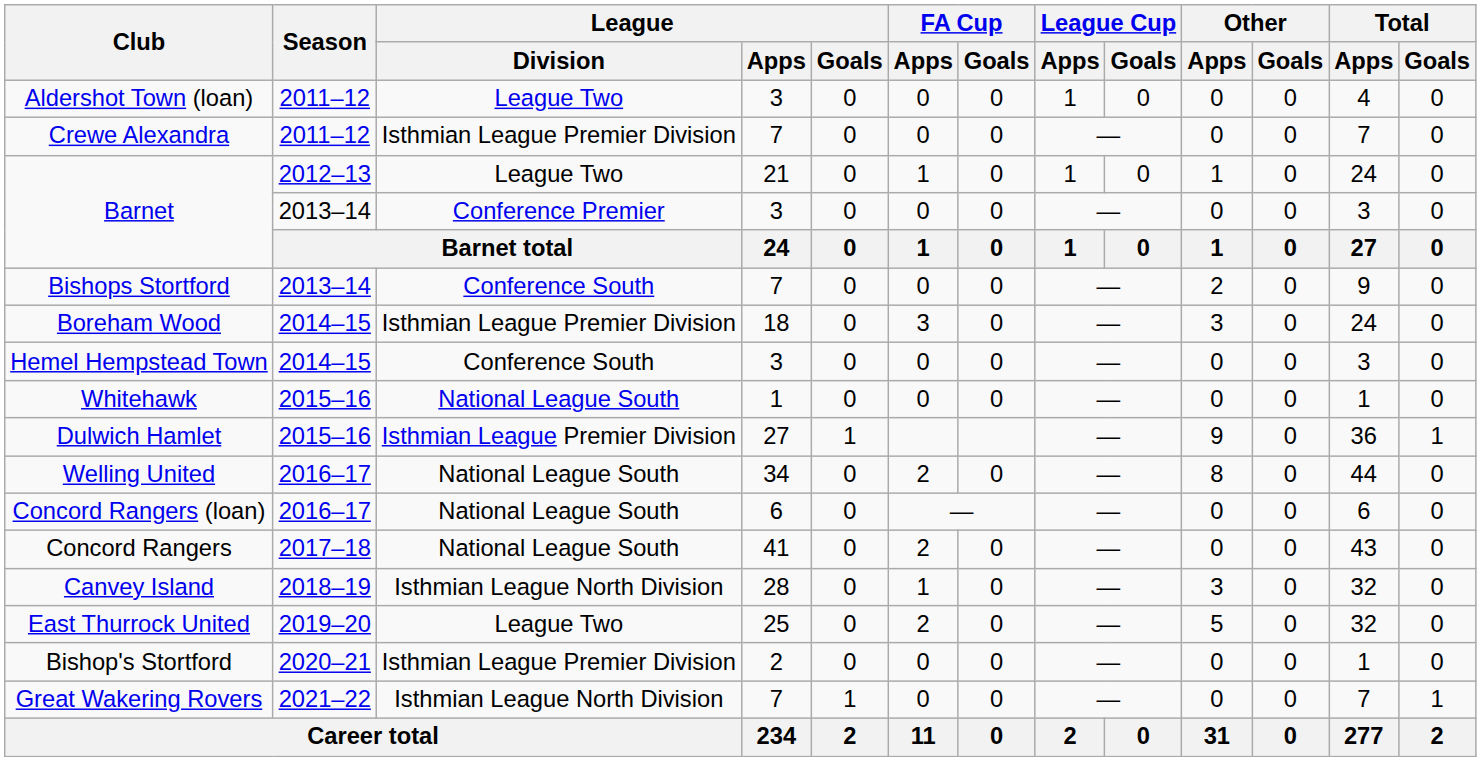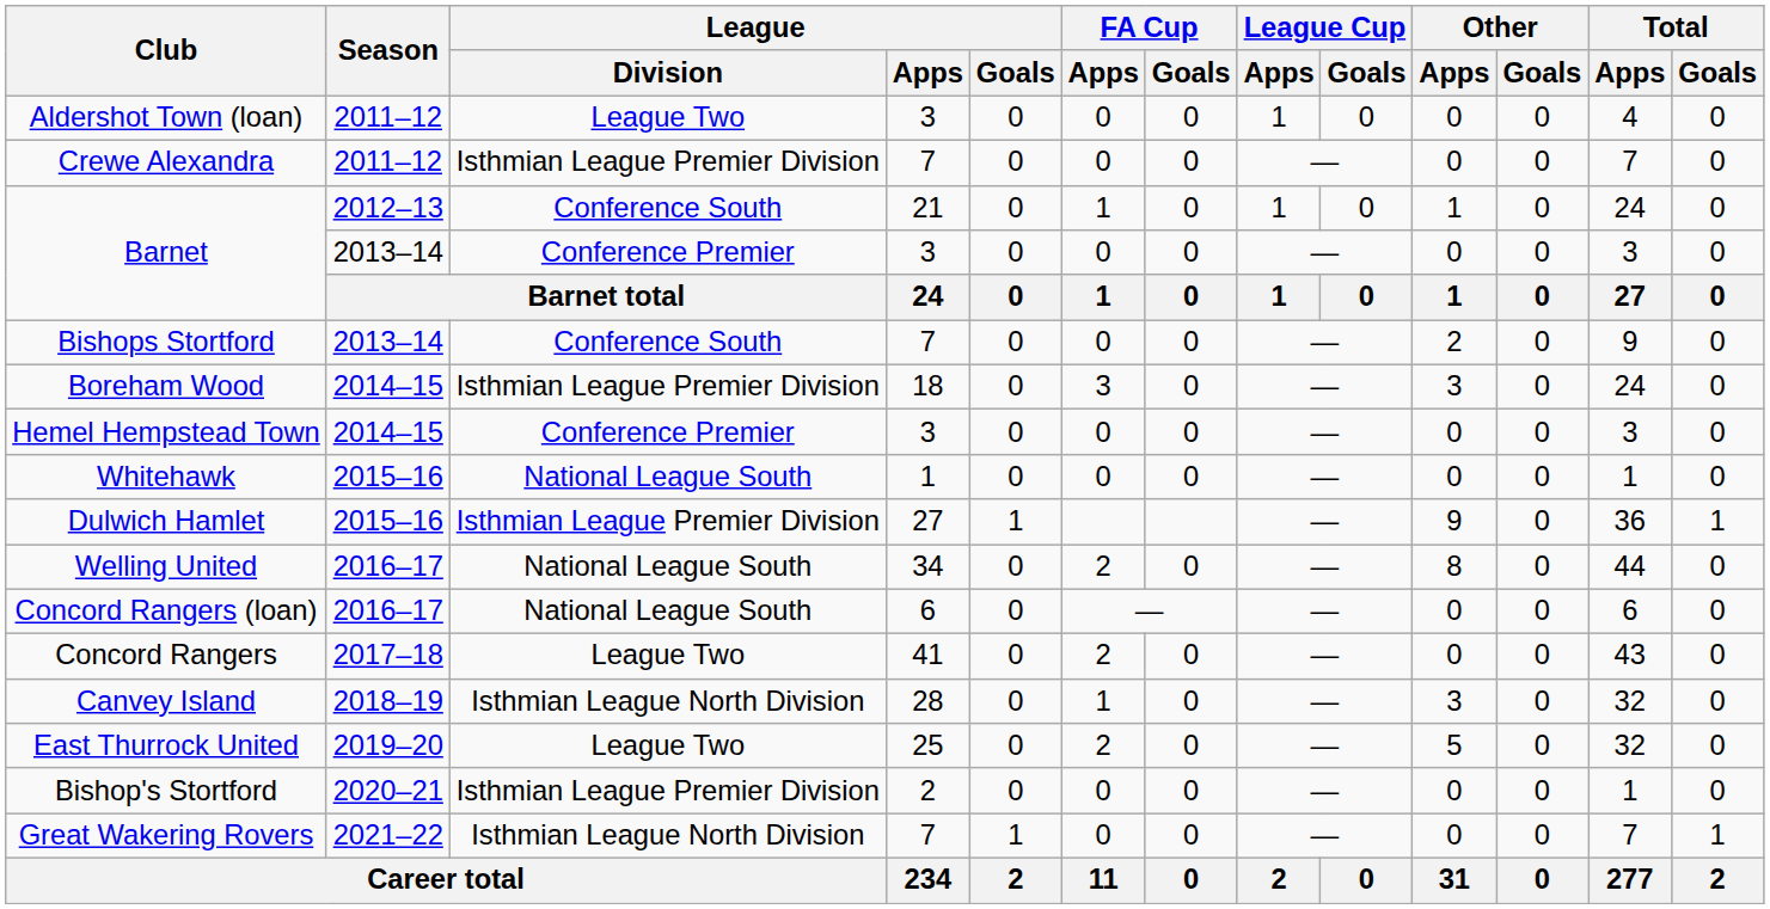 <table class="wikitable" style="text-align:center">
 <tr>
 <th rowspan="2">Club</th>
 <th rowspan="2">Season</th>
 <th colspan="3">League</th>
 <th colspan="2"><a href='#'>FA Cup</a></th>
 <th colspan="2"><a href='#'>League Cup</a></th>
 <th colspan="2">Other</th>
 <th colspan="2">Total</th>
 </tr>
 <tr>
 <th>Division</th>
 <th>Apps</th>
 <th>Goals</th>
 <th>Apps</th>
 <th>Goals</th>
 <th>Apps</th>
 <th>Goals</th>
 <th>Apps</th>
 <th>Goals</th>
 <th>Apps</th>
 <th>Goals</th>
 </tr>
 <tr>
 <td><a href='#'>Aldershot Town</a> (loan)</td>
 <td><a href='#'>2011–12</a></td>
 <td><a href='#'>League Two</a></td>
 <td>3</td>
 <td>0</td>
 <td>0</td>
 <td>0</td>
 <td>1</td>
 <td>0</td>
 <td>0</td>
 <td>0</td>
 <td>4</td>
 <td>0</td>
 </tr>
 <tr>
 <td><a href='#'>Crewe Alexandra</a></td>
 <td><a href='#'>2011–12</a></td>
 <td>Isthmian League Premier Division</td>
 <td>7</td>
 <td>0</td>
 <td>0</td>
 <td>0</td>
 <td colspan="2">—</td>
 <td>0</td>
 <td>0</td>
 <td>7</td>
 <td>0</td>
 </tr>
 <tr>
 <td rowspan="3"><a href='#'>Barnet</a></td>
 <td><a href='#'>2012–13</a></td>
-<td>League Two</td>
+<td><a href='#'>Conference South</a></td>
 <td>21</td>
 <td>0</td>
 <td>1</td>
 <td>0</td>
 <td>1</td>
 <td>0</td>
 <td>1</td>
 <td>0</td>
 <td>24</td>
 <td>0</td>
 </tr>
 <tr>
 <td>2013–14</td>
 <td><a href='#'>Conference Premier</a></td>
 <td>3</td>
 <td>0</td>
 <td>0</td>
 <td>0</td>
 <td colspan="2">—</td>
 <td>0</td>
 <td>0</td>
 <td>3</td>
 <td>0</td>
 </tr>
 <tr>
 <th colspan="2">Barnet total</th>
 <th>24</th>
 <th>0</th>
 <th>1</th>
 <th>0</th>
 <th>1</th>
 <th>0</th>
 <th>1</th>
 <th>0</th>
 <th>27</th>
 <th>0</th>
 </tr>
 <tr>
 <td><a href='#'>Bishops Stortford</a></td>
 <td><a href='#'>2013–14</a></td>
 <td><a href='#'>Conference South</a></td>
 <td>7</td>
 <td>0</td>
 <td>0</td>
 <td>0</td>
 <td colspan="2">—</td>
 <td>2</td>
 <td>0</td>
 <td>9</td>
 <td>0</td>
 </tr>
 <tr>
 <td><a href='#'>Boreham Wood</a></td>
 <td><a href='#'>2014–15</a></td>
 <td>Isthmian League Premier Division</td>
 <td>18</td>
 <td>0</td>
 <td>3</td>
 <td>0</td>
 <td colspan="2">—</td>
 <td>3</td>
 <td>0</td>
 <td>24</td>
 <td>0</td>
 </tr>
 <tr>
 <td><a href='#'>Hemel Hempstead Town</a></td>
 <td><a href='#'>2014–15</a></td>
-<td>Conference South</td>
+<td><a href='#'>Conference Premier</a></td>
 <td>3</td>
 <td>0</td>
 <td>0</td>
 <td>0</td>
 <td colspan="2">—</td>
 <td>0</td>
 <td>0</td>
 <td>3</td>
 <td>0</td>
 </tr>
 <tr>
 <td><a href='#'>Whitehawk</a></td>
 <td><a href='#'>2015–16</a></td>
 <td><a href='#'>National League South</a></td>
 <td>1</td>
 <td>0</td>
 <td>0</td>
 <td>0</td>
 <td colspan="2">—</td>
 <td>0</td>
 <td>0</td>
 <td>1</td>
 <td>0</td>
 </tr>
 <tr>
 <td><a href='#'>Dulwich Hamlet</a></td>
 <td><a href='#'>2015–16</a></td>
 <td><a href='#'>Isthmian League</a> Premier Division</td>
 <td>27</td>
 <td>1</td>
 <td></td>
 <td></td>
 <td colspan="2">—</td>
 <td>9</td>
 <td>0</td>
 <td>36</td>
 <td>1</td>
 </tr>
 <tr>
 <td><a href='#'>Welling United</a></td>
 <td><a href='#'>2016–17</a></td>
 <td>National League South</td>
 <td>34</td>
 <td>0</td>
 <td>2</td>
 <td>0</td>
 <td colspan="2">—</td>
 <td>8</td>
 <td>0</td>
 <td>44</td>
 <td>0</td>
 </tr>
 <tr>
 <td><a href='#'>Concord Rangers</a> (loan)</td>
 <td><a href='#'>2016–17</a></td>
 <td>National League South</td>
 <td>6</td>
 <td>0</td>
 <td colspan="2">—</td>
 <td colspan="2">—</td>
 <td>0</td>
 <td>0</td>
 <td>6</td>
 <td>0</td>
 </tr>
 <tr>
 <td>Concord Rangers</td>
 <td><a href='#'>2017–18</a></td>
-<td>National League South</td>
+<td>League Two</td>
 <td>41</td>
 <td>0</td>
 <td>2</td>
 <td>0</td>
 <td colspan="2">—</td>
 <td>0</td>
 <td>0</td>
 <td>43</td>
 <td>0</td>
 </tr>
 <tr>
 <td><a href='#'>Canvey Island</a></td>
 <td><a href='#'>2018–19</a></td>
 <td>Isthmian League North Division</td>
 <td>28</td>
 <td>0</td>
 <td>1</td>
 <td>0</td>
 <td colspan="2">—</td>
 <td>3</td>
 <td>0</td>
 <td>32</td>
 <td>0</td>
 </tr>
 <tr>
 <td><a href='#'>East Thurrock United</a></td>
 <td><a href='#'>2019–20</a></td>
 <td>League Two</td>
 <td>25</td>
 <td>0</td>
 <td>2</td>
 <td>0</td>
 <td colspan="2">—</td>
 <td>5</td>
 <td>0</td>
 <td>32</td>
 <td>0</td>
 </tr>
 <tr>
 <td>Bishop's Stortford</td>
 <td><a href='#'>2020–21</a></td>
 <td>Isthmian League Premier Division</td>
 <td>2</td>
 <td>0</td>
 <td>0</td>
 <td>0</td>
 <td colspan="2">—</td>
 <td>0</td>
 <td>0</td>
 <td>1</td>
 <td>0</td>
 </tr>
 <tr>
 <td><a href='#'>Great Wakering Rovers</a></td>
 <td><a href='#'>2021–22</a></td>
 <td>Isthmian League North Division</td>
 <td>7</td>
 <td>1</td>
 <td>0</td>
 <td>0</td>
 <td colspan="2">—</td>
 <td>0</td>
 <td>0</td>
 <td>7</td>
 <td>1</td>
 </tr>
 <tr>
 <th colspan="3">Career total</th>
 <th>234</th>
 <th>2</th>
 <th>11</th>
 <th>0</th>
 <th>2</th>
 <th>0</th>
 <th>31</th>
 <th>0</th>
 <th>277</th>
 <th>2</th>
 </tr>
 </table>
